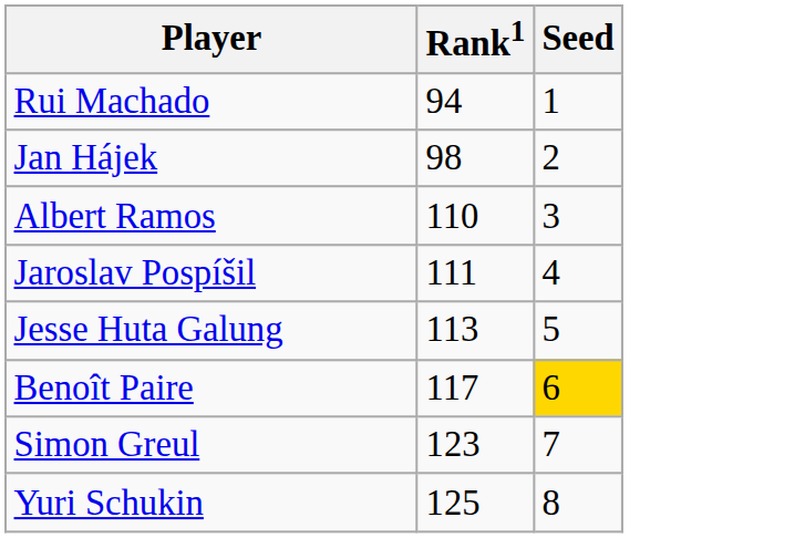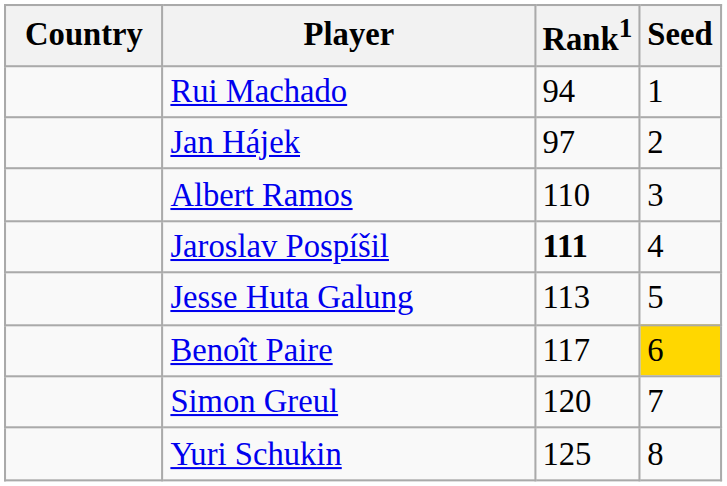 <table class="sortable wikitable">
 <tr>
+<th width="70">Country</th>
 <th width="175">Player</th>
 <th>Rank<sup>1</sup></th>
 <th>Seed</th>
 </tr>
 <tr>
+<td></td>
 <td><a href='#'>Rui Machado</a></td>
 <td>94</td>
 <td>1</td>
 </tr>
 <tr>
+<td></td>
 <td><a href='#'>Jan Hájek</a></td>
-<td>98</td>
+<td>97</td>
 <td>2</td>
 </tr>
 <tr>
+<td></td>
 <td><a href='#'>Albert Ramos</a></td>
 <td>110</td>
 <td>3</td>
 </tr>
 <tr>
+<td></td>
 <td><a href='#'>Jaroslav Pospíšil</a></td>
-<td>111</td>
+<td><strong>111</strong></td>
 <td>4</td>
 </tr>
 <tr>
+<td></td>
 <td><a href='#'>Jesse Huta Galung</a></td>
 <td>113</td>
 <td>5</td>
 </tr>
 <tr>
+<td></td>
 <td><a href='#'>Benoît Paire</a></td>
 <td>117</td>
 <td style="background: gold;">6</td>
 </tr>
 <tr>
+<td></td>
 <td><a href='#'>Simon Greul</a></td>
-<td>123</td>
+<td>120</td>
 <td>7</td>
 </tr>
 <tr>
+<td></td>
 <td><a href='#'>Yuri Schukin</a></td>
 <td>125</td>
 <td>8</td>
 </tr>
 </table>
